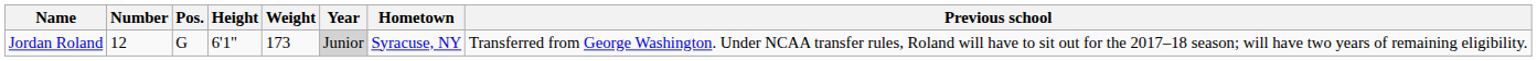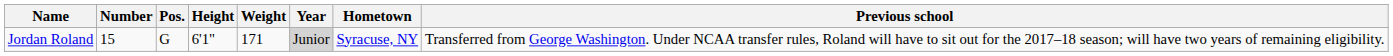 <table class="wikitable sortable" border="1">
 <tr>
 <th>Name</th>
 <th>Number</th>
 <th>Pos.</th>
 <th>Height</th>
 <th>Weight</th>
 <th>Year</th>
 <th>Hometown</th>
 <th class="unsortable">Previous school</th>
 </tr>
 <tr>
 <td><a href='#'>Jordan Roland</a></td>
-<td>12</td>
+<td>15</td>
 <td>G</td>
 <td>6'1"</td>
-<td>173</td>
+<td>171</td>
 <td style="background: lightgrey;">Junior</td>
 <td><a href='#'>Syracuse, NY</a></td>
 <td>Transferred from <a href='#'>George Washington</a>. Under NCAA transfer rules, Roland will have to sit out for the 2017–18 season; will have two years of remaining eligibility.</td>
 </tr>
 </table>
